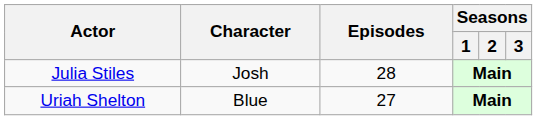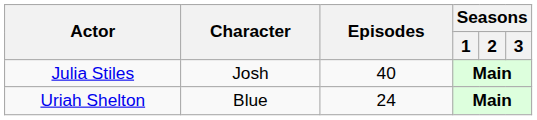 <table class="wikitable plainrowheaders" style="text-align:center">
 <tr>
 <th scope="col" rowspan="2">Actor</th>
 <th scope="col" rowspan="2">Character</th>
 <th scope="col" rowspan="2">Episodes</th>
 <th scope="col" colspan="3">Seasons</th>
 </tr>
 <tr>
 <th scope="col" style="width:5%;">1</th>
 <th scope="col" style="width:5%;">2</th>
 <th scope="col" style="width:5%;">3</th>
 </tr>
 <tr>
 <td scope="row"><a href='#'>Julia Stiles</a></td>
 <td>Josh</td>
-<td>28</td>
+<td>40</td>
 <td colspan="3" style="background:#dfd;"><strong>Main</strong></td>
 </tr>
 <tr>
 <td scope="row"><a href='#'>Uriah Shelton</a></td>
 <td>Blue</td>
-<td>27</td>
+<td>24</td>
 <td colspan="3" style="background:#dfd;"><strong>Main</strong></td>
 </tr>
 </table>
